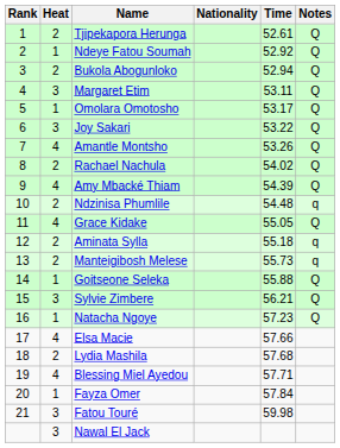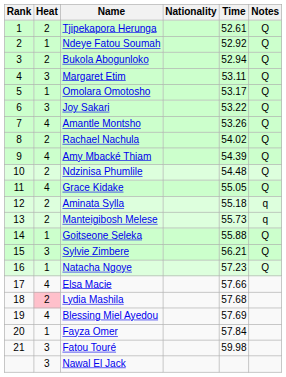 <table class="wikitable sortable" style="text-align:center">
 <tr>
 <th>Rank</th>
 <th>Heat</th>
 <th>Name</th>
 <th>Nationality</th>
 <th>Time</th>
 <th>Notes</th>
 </tr>
 <tr bgcolor=ccffcc>
 <td>1</td>
 <td>2</td>
 <td align=left><a href='#'>Tjipekapora Herunga</a></td>
 <td align=left></td>
 <td>52.61</td>
 <td>Q</td>
 </tr>
 <tr bgcolor=ccffcc>
 <td>2</td>
 <td>1</td>
 <td align=left><a href='#'>Ndeye Fatou Soumah</a></td>
 <td align=left></td>
 <td>52.92</td>
 <td>Q</td>
 </tr>
 <tr bgcolor=ccffcc>
 <td>3</td>
 <td>2</td>
 <td align=left><a href='#'>Bukola Abogunloko</a></td>
 <td align=left></td>
 <td>52.94</td>
 <td>Q</td>
 </tr>
 <tr bgcolor=ccffcc>
 <td>4</td>
 <td>3</td>
 <td align=left><a href='#'>Margaret Etim</a></td>
 <td align=left></td>
 <td>53.11</td>
 <td>Q</td>
 </tr>
 <tr bgcolor=ccffcc>
 <td>5</td>
 <td>1</td>
 <td align=left><a href='#'>Omolara Omotosho</a></td>
 <td align=left></td>
 <td>53.17</td>
 <td>Q</td>
 </tr>
 <tr bgcolor=ccffcc>
 <td>6</td>
 <td>3</td>
 <td align=left><a href='#'>Joy Sakari</a></td>
 <td align=left></td>
 <td>53.22</td>
 <td>Q</td>
 </tr>
 <tr bgcolor=ccffcc>
 <td>7</td>
 <td>4</td>
 <td align=left><a href='#'>Amantle Montsho</a></td>
 <td align=left></td>
 <td>53.26</td>
 <td>Q</td>
 </tr>
 <tr bgcolor=ccffcc>
 <td>8</td>
 <td>2</td>
 <td align=left><a href='#'>Rachael Nachula</a></td>
 <td align=left></td>
 <td>54.02</td>
 <td>Q</td>
 </tr>
 <tr bgcolor=ccffcc>
 <td>9</td>
 <td>4</td>
 <td align=left><a href='#'>Amy Mbacké Thiam</a></td>
 <td align=left></td>
 <td>54.39</td>
 <td>Q</td>
 </tr>
 <tr bgcolor=ddffdd>
 <td>10</td>
 <td>2</td>
 <td align=left><a href='#'>Ndzinisa Phumlile</a></td>
 <td align=left></td>
 <td>54.48</td>
-<td>q</td>
+<td>Q</td>
 </tr>
 <tr bgcolor=ccffcc>
 <td>11</td>
 <td>4</td>
 <td align=left><a href='#'>Grace Kidake</a></td>
 <td align=left></td>
 <td>55.05</td>
 <td>Q</td>
 </tr>
 <tr bgcolor=ddffdd>
 <td>12</td>
 <td>2</td>
 <td align=left><a href='#'>Aminata Sylla</a></td>
 <td align=left></td>
 <td>55.18</td>
 <td>q</td>
 </tr>
 <tr bgcolor=ddffdd>
 <td>13</td>
 <td>2</td>
 <td align=left><a href='#'>Manteigibosh Melese</a></td>
 <td align=left></td>
 <td>55.73</td>
 <td>q</td>
 </tr>
 <tr bgcolor=ccffcc>
 <td>14</td>
 <td>1</td>
 <td align=left><a href='#'>Goitseone Seleka</a></td>
 <td align=left></td>
 <td>55.88</td>
 <td>Q</td>
 </tr>
 <tr bgcolor=ccffcc>
 <td>15</td>
 <td>3</td>
 <td align=left><a href='#'>Sylvie Zimbere</a></td>
 <td align=left></td>
 <td>56.21</td>
 <td>Q</td>
 </tr>
 <tr bgcolor=ddffdd>
 <td>16</td>
 <td>1</td>
 <td align=left><a href='#'>Natacha Ngoye</a></td>
 <td align=left></td>
 <td>57.23</td>
 <td>Q</td>
 </tr>
 <tr>
 <td>17</td>
 <td>4</td>
 <td align=left><a href='#'>Elsa Macie</a></td>
 <td align=left></td>
 <td>57.66</td>
 <td></td>
 </tr>
 <tr>
 <td>18</td>
-<td>2</td>
+<td style="background: pink;">2</td>
 <td align=left><a href='#'>Lydia Mashila</a></td>
 <td align=left></td>
 <td>57.68</td>
 <td></td>
 </tr>
 <tr>
 <td>19</td>
 <td>4</td>
 <td align=left><a href='#'>Blessing Miel Ayedou</a></td>
 <td align=left></td>
-<td>57.71</td>
+<td>57.69</td>
 <td></td>
 </tr>
 <tr>
 <td>20</td>
 <td>1</td>
 <td align=left><a href='#'>Fayza Omer</a></td>
 <td align=left></td>
 <td>57.84</td>
 <td></td>
 </tr>
 <tr>
 <td>21</td>
 <td>3</td>
 <td align=left><a href='#'>Fatou Touré</a></td>
 <td align=left></td>
 <td>59.98</td>
 <td></td>
 </tr>
 <tr>
 <td></td>
 <td>3</td>
 <td align=left><a href='#'>Nawal El Jack</a></td>
 <td align=left></td>
 <td></td>
 <td></td>
 </tr>
 </table>
